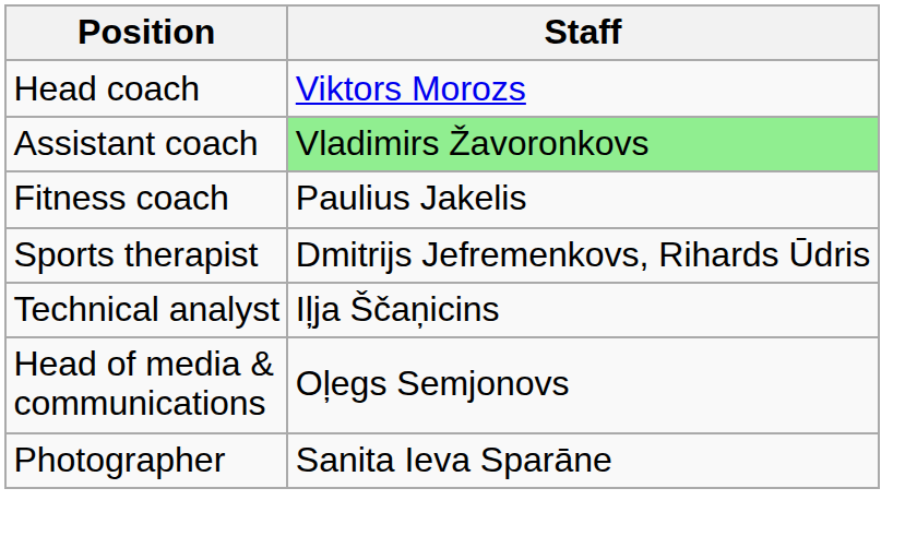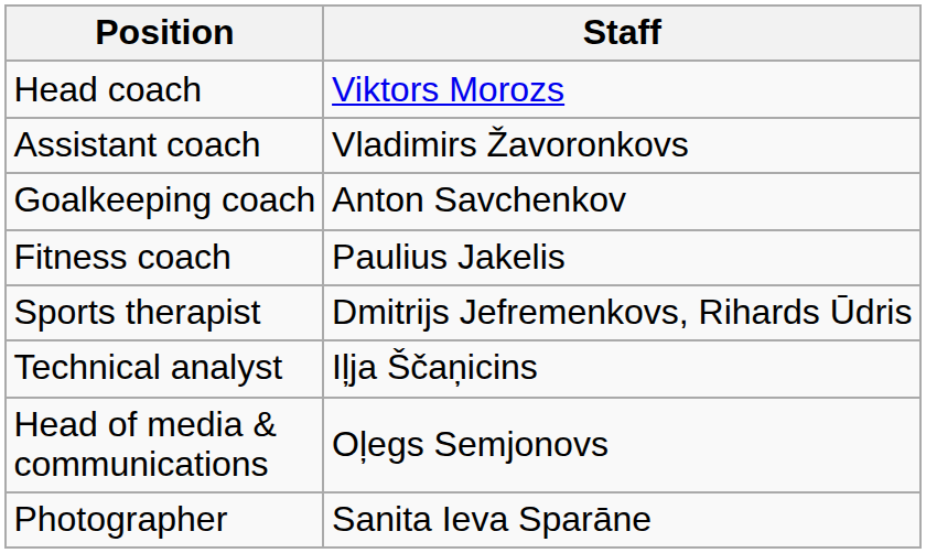 <table class="wikitable">
 <tr>
 <th>Position</th>
 <th>Staff</th>
 </tr>
 <tr>
 <td>Head coach</td>
 <td> <a href='#'>Viktors Morozs</a></td>
 </tr>
 <tr>
 <td>Assistant coach</td>
-<td style="background: lightgreen;"> Vladimirs Žavoronkovs</td>
+<td> Vladimirs Žavoronkovs</td>
+</tr>
+<tr>
+<td>Goalkeeping coach</td>
+<td> Anton Savchenkov</td>
 </tr>
 <tr>
 <td>Fitness coach</td>
 <td> Paulius Jakelis</td>
 </tr>
 <tr>
 <td>Sports therapist</td>
 <td> Dmitrijs Jefremenkovs, Rihards Ūdris</td>
 </tr>
 <tr>
 <td>Technical analyst</td>
 <td> Iļja Ščaņicins</td>
 </tr>
 <tr>
 <td>Head of media &<br>communications</td>
 <td> Oļegs Semjonovs</td>
 </tr>
 <tr>
 <td>Photographer</td>
 <td> Sanita Ieva Sparāne</td>
 </tr>
 </table>
